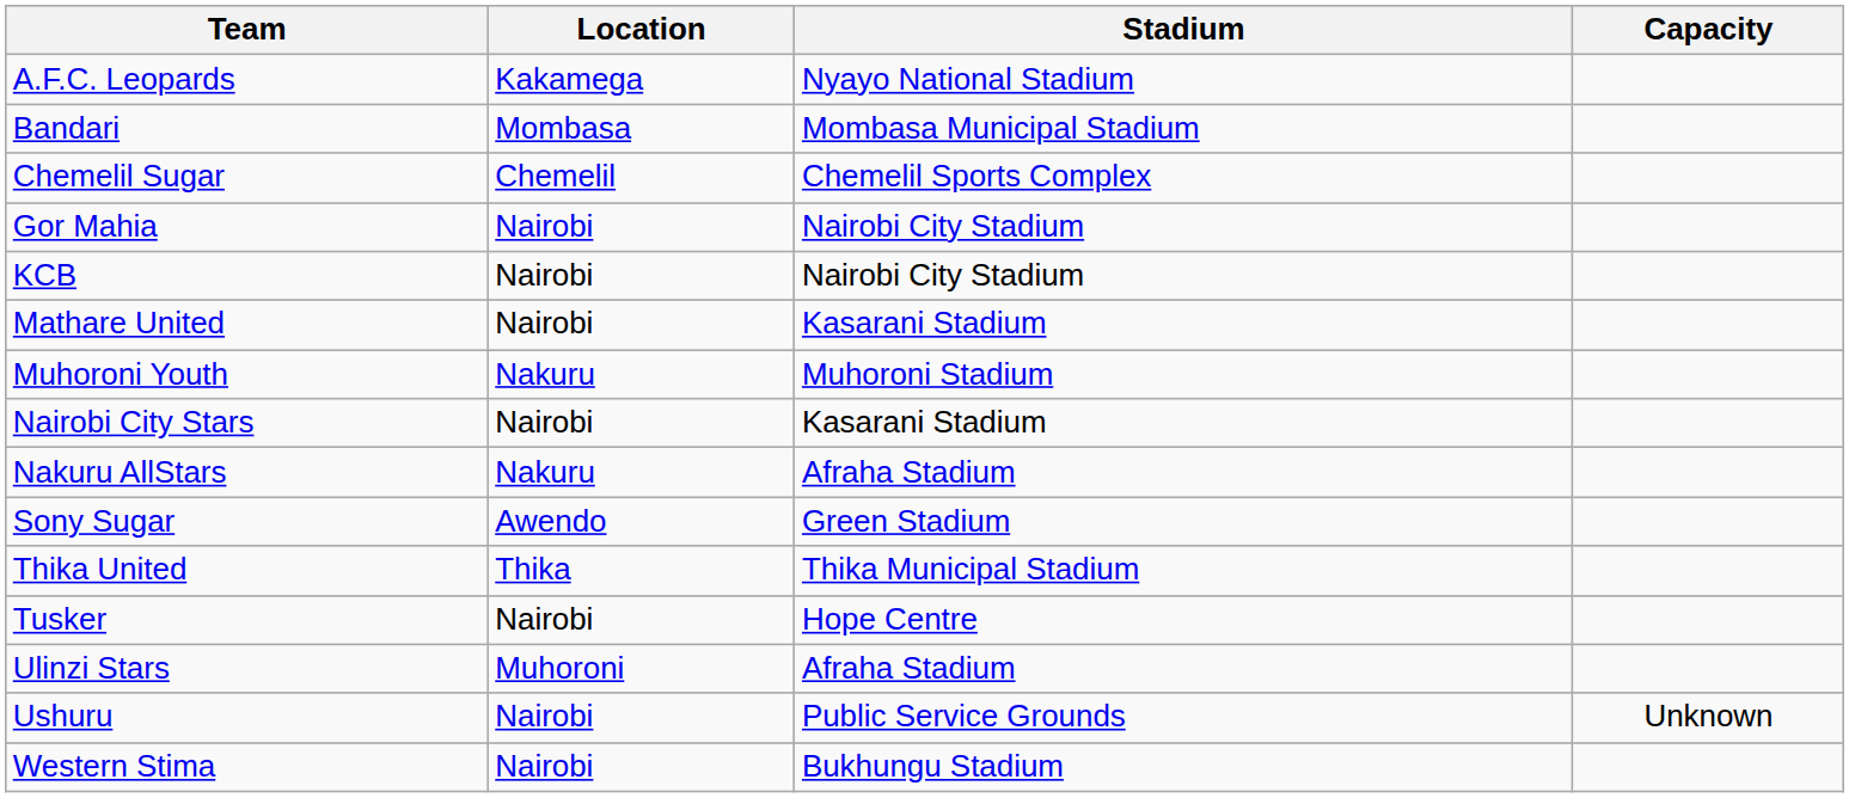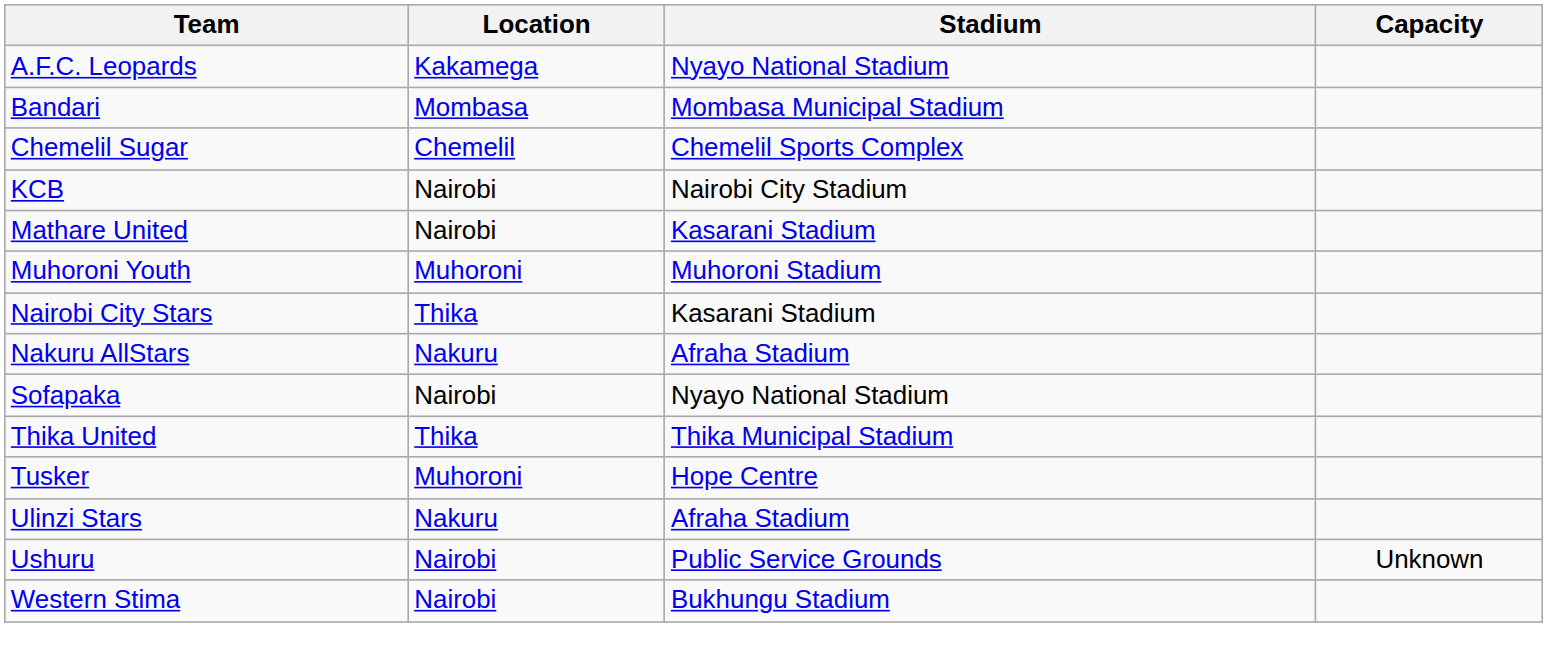 <table class="wikitable sortable" style="text-align: left; width: 60%;">
 <tr>
 <th>Team</th>
 <th>Location</th>
 <th>Stadium</th>
 <th>Capacity</th>
 </tr>
 <tr>
 <td><a href='#'>A.F.C. Leopards</a></td>
 <td><a href='#'>Kakamega</a></td>
 <td><a href='#'>Nyayo National Stadium</a></td>
 <td align="center"></td>
 </tr>
 <tr>
 <td><a href='#'>Bandari</a></td>
 <td><a href='#'>Mombasa</a></td>
 <td><a href='#'>Mombasa Municipal Stadium</a></td>
 <td align="center"></td>
 </tr>
 <tr>
 <td><a href='#'>Chemelil Sugar</a></td>
 <td><a href='#'>Chemelil</a></td>
 <td><a href='#'>Chemelil Sports Complex</a></td>
 <td align="center"></td>
 </tr>
 <tr>
-<td><a href='#'>Gor Mahia</a></td>
-<td><a href='#'>Nairobi</a></td>
-<td><a href='#'>Nairobi City Stadium</a></td>
-<td align="center"></td>
-</tr>
-<tr>
 <td><a href='#'>KCB</a></td>
 <td>Nairobi</td>
 <td>Nairobi City Stadium</td>
 <td align="center"></td>
 </tr>
 <tr>
 <td><a href='#'>Mathare United</a></td>
 <td>Nairobi</td>
 <td><a href='#'>Kasarani Stadium</a></td>
 <td align="center"></td>
 </tr>
 <tr>
 <td><a href='#'>Muhoroni Youth</a></td>
-<td><a href='#'>Nakuru</a></td>
+<td><a href='#'>Muhoroni</a></td>
 <td><a href='#'>Muhoroni Stadium</a></td>
 <td align="center"></td>
 </tr>
 <tr>
 <td><a href='#'>Nairobi City Stars</a></td>
-<td>Nairobi</td>
+<td><a href='#'>Thika</a></td>
 <td>Kasarani Stadium</td>
 <td align="center"></td>
 </tr>
 <tr>
 <td><a href='#'>Nakuru AllStars</a></td>
 <td><a href='#'>Nakuru</a></td>
 <td><a href='#'>Afraha Stadium</a></td>
 <td align="center"></td>
 </tr>
 <tr>
-<td><a href='#'>Sony Sugar</a></td>
-<td><a href='#'>Awendo</a></td>
-<td><a href='#'>Green Stadium</a></td>
+<td><a href='#'>Sofapaka</a></td>
+<td>Nairobi</td>
+<td>Nyayo National Stadium</td>
 <td align="center"></td>
 </tr>
 <tr>
 <td><a href='#'>Thika United</a></td>
 <td><a href='#'>Thika</a></td>
 <td><a href='#'>Thika Municipal Stadium</a></td>
 <td align="center"></td>
 </tr>
 <tr>
 <td><a href='#'>Tusker</a></td>
-<td>Nairobi</td>
+<td><a href='#'>Muhoroni</a></td>
 <td><a href='#'>Hope Centre</a></td>
 <td align="center"></td>
 </tr>
 <tr>
 <td><a href='#'>Ulinzi Stars</a></td>
-<td><a href='#'>Muhoroni</a></td>
+<td><a href='#'>Nakuru</a></td>
 <td><a href='#'>Afraha Stadium</a></td>
 <td align="center"></td>
 </tr>
 <tr>
 <td><a href='#'>Ushuru</a></td>
 <td><a href='#'>Nairobi</a></td>
 <td><a href='#'>Public Service Grounds</a></td>
 <td align="center">Unknown</td>
 </tr>
 <tr>
 <td><a href='#'>Western Stima</a></td>
 <td><a href='#'>Nairobi</a></td>
 <td><a href='#'>Bukhungu Stadium</a></td>
 <td align="center"></td>
 </tr>
 </table>
